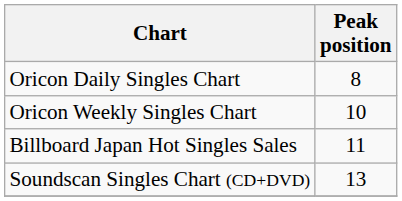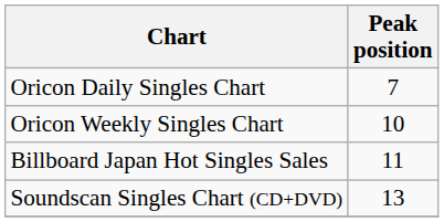 <table class="wikitable sortable">
 <tr>
 <th align="center">Chart</th>
 <th align="center">Peak<br> position</th>
 </tr>
 <tr>
 <td align="left">Oricon Daily Singles Chart</td>
-<td align="center">8</td>
+<td align="center">7</td>
 </tr>
 <tr>
 <td align="left">Oricon Weekly Singles Chart</td>
 <td align="center">10</td>
 </tr>
 <tr>
 <td align="left">Billboard Japan Hot Singles Sales</td>
 <td align="center">11</td>
 </tr>
 <tr>
 <td align="left">Soundscan Singles Chart <small>(CD+DVD)</small></td>
 <td align="center">13</td>
 </tr>
 <tr>
 </tr>
 </table>
